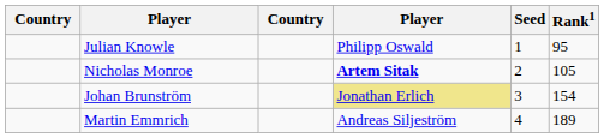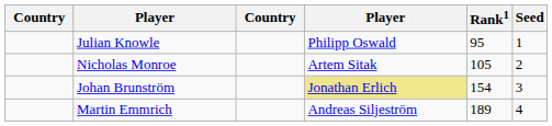 <table class="sortable wikitable">
 <tr>
 <th width="70">Country</th>
 <th width="175">Player</th>
 <th width="70">Country</th>
 <th width="175">Player</th>
+<th>Rank<sup>1</sup></th>
 <th>Seed</th>
-<th>Rank<sup>1</sup></th>
 </tr>
 <tr>
 <td></td>
 <td><a href='#'>Julian Knowle</a></td>
 <td></td>
 <td><a href='#'>Philipp Oswald</a></td>
+<td>95</td>
 <td>1</td>
-<td>95</td>
 </tr>
 <tr>
 <td></td>
 <td><a href='#'>Nicholas Monroe</a></td>
 <td></td>
-<td><strong><a href='#'>Artem Sitak</a></strong></td>
+<td><a href='#'>Artem Sitak</a></td>
+<td>105</td>
 <td>2</td>
-<td>105</td>
 </tr>
 <tr>
 <td></td>
 <td><a href='#'>Johan Brunström</a></td>
 <td></td>
 <td style="background: khaki;"><a href='#'>Jonathan Erlich</a></td>
+<td>154</td>
 <td>3</td>
-<td>154</td>
 </tr>
 <tr>
 <td></td>
 <td><a href='#'>Martin Emmrich</a></td>
 <td></td>
 <td><a href='#'>Andreas Siljeström</a></td>
+<td>189</td>
 <td>4</td>
-<td>189</td>
 </tr>
 </table>
